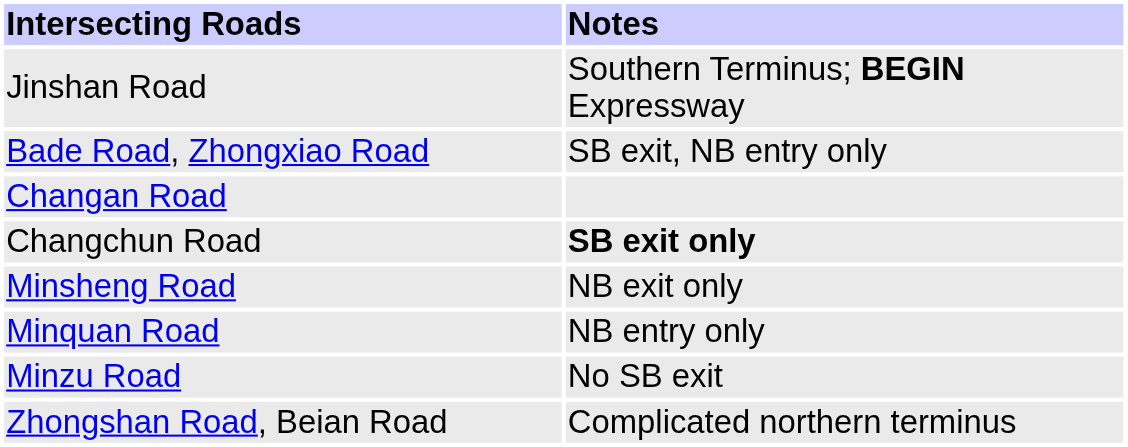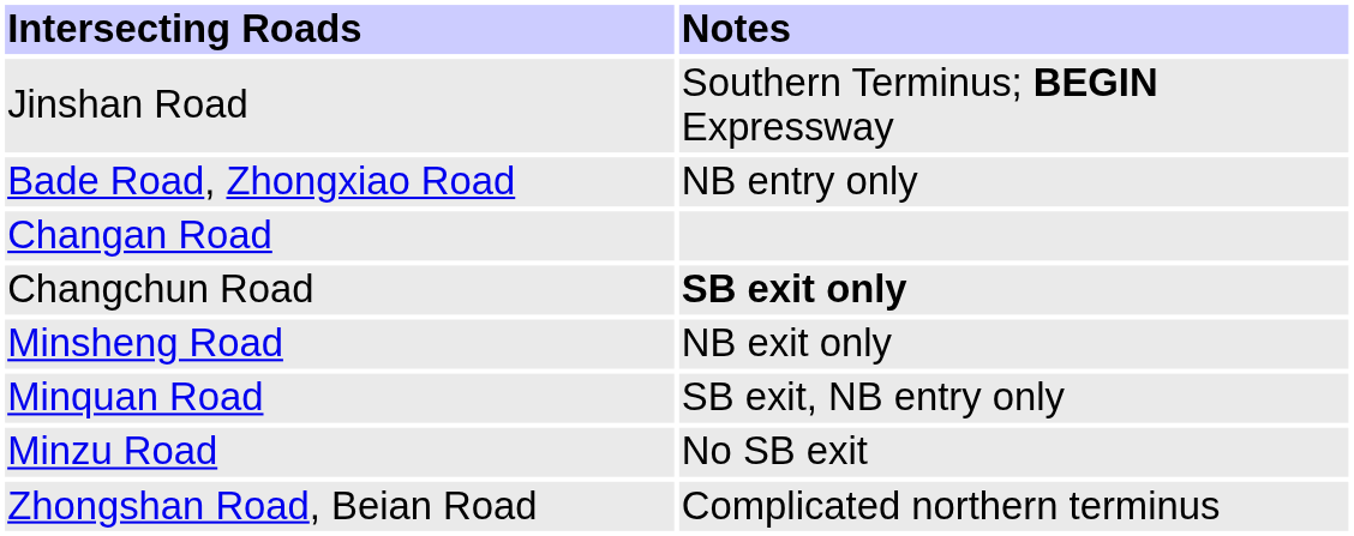 <table>
 <tr bgcolor="#ccccff">
 <td width="270"><strong>Intersecting Roads</strong></td>
 <td width="270"><strong>Notes</strong></td>
 </tr>
 <tr bgcolor="#eaeaea">
 <td>Jinshan Road</td>
 <td>Southern Terminus; <strong>BEGIN</strong> Expressway</td>
 </tr>
 <tr bgcolor="#eaeaea">
 <td><a href='#'>Bade Road</a>, <a href='#'>Zhongxiao Road</a></td>
-<td>SB exit, NB entry only</td>
+<td>NB entry only</td>
 </tr>
 <tr bgcolor="#eaeaea">
 <td><a href='#'>Changan Road</a></td>
 <td></td>
 </tr>
 <tr bgcolor="#eaeaea">
 <td>Changchun Road</td>
 <td><strong>SB exit only</strong></td>
 </tr>
 <tr bgcolor="#eaeaea">
 <td><a href='#'>Minsheng Road</a></td>
 <td>NB exit only</td>
 </tr>
 <tr bgcolor="#eaeaea">
 <td><a href='#'>Minquan Road</a></td>
-<td>NB entry only</td>
+<td>SB exit, NB entry only</td>
 </tr>
 <tr bgcolor="#eaeaea">
 <td><a href='#'>Minzu Road</a></td>
 <td>No SB exit</td>
 </tr>
 <tr bgcolor="#eaeaea">
 <td><a href='#'>Zhongshan Road</a>, Beian Road</td>
 <td>Complicated northern terminus</td>
 </tr>
 </table>
